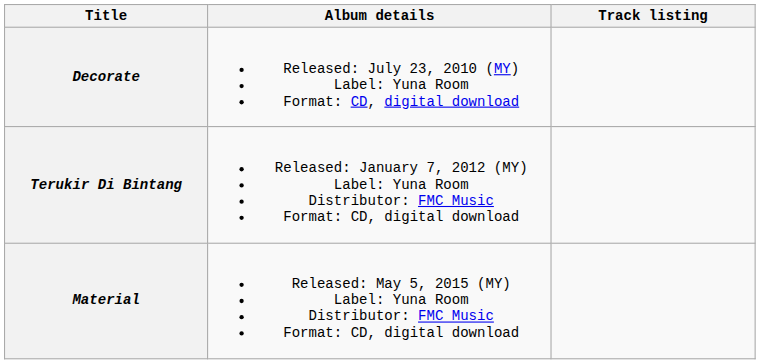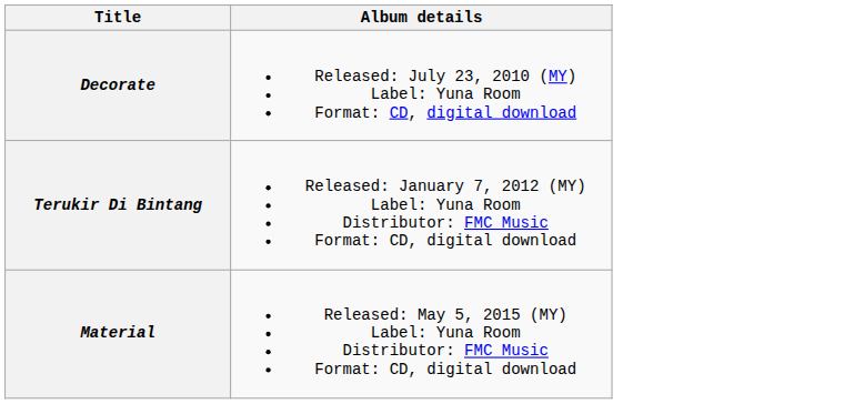 <table class="wikitable plainrowheaders" style="text-align:center;">
 <tr>
 <th scope="col" style="width:14em;">Title</th>
 <th scope="col" style="width:24em;">Album details</th>
-<th scope="col" style="width:14em;">Track listing</th>
 </tr>
 <tr>
 <th scope="row"><em>Decorate</em></th>
 <td><br><ul><li>Released: July 23, 2010 (<a href='#'>MY</a>)</li><li>Label: Yuna Room</li><li>Format: <a href='#'>CD</a>, <a href='#'>digital download</a></li></ul></td>
-<td></td>
 </tr>
 <tr>
 <th scope="row"><em>Terukir Di Bintang</em></th>
 <td><br><ul><li>Released: January 7, 2012 (MY)</li><li>Label: Yuna Room</li><li>Distributor: <a href='#'>FMC Music</a></li><li>Format: CD, digital download</li></ul></td>
-<td></td>
 </tr>
 <tr>
 <th scope="row"><em>Material</em></th>
 <td><br><ul><li>Released: May 5, 2015 (MY)</li><li>Label: Yuna Room</li><li>Distributor: <a href='#'>FMC Music</a></li><li>Format: CD, digital download</li></ul></td>
-<td></td>
 </tr>
 </table>
